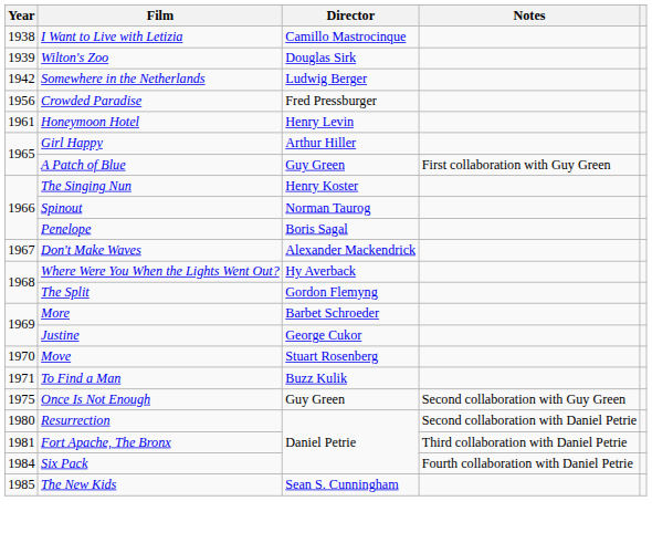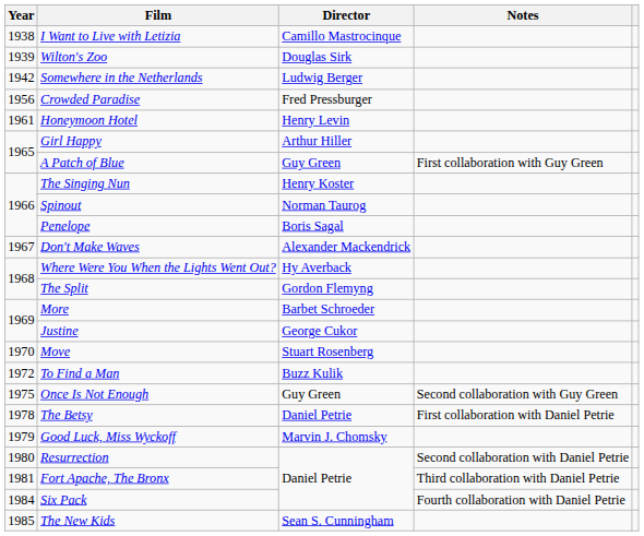 <table class="wikitable">
 <tr>
 <th>Year</th>
 <th>Film</th>
 <th>Director</th>
 <th>Notes</th>
 <th></th>
 </tr>
 <tr>
 <td>1938</td>
 <td><em><a href='#'>I Want to Live with Letizia</a></em></td>
 <td><a href='#'>Camillo Mastrocinque</a></td>
 <td></td>
 <td></td>
 </tr>
 <tr>
 <td>1939</td>
 <td><em><a href='#'>Wilton's Zoo</a></em></td>
 <td><a href='#'>Douglas Sirk</a></td>
 <td></td>
 <td></td>
 </tr>
 <tr>
 <td>1942</td>
 <td><em><a href='#'>Somewhere in the Netherlands</a></em></td>
 <td><a href='#'>Ludwig Berger</a></td>
 <td></td>
 <td></td>
 </tr>
 <tr>
 <td>1956</td>
 <td><em><a href='#'>Crowded Paradise</a></em></td>
 <td>Fred Pressburger</td>
 <td></td>
 <td></td>
 </tr>
 <tr>
 <td>1961</td>
 <td><em><a href='#'>Honeymoon Hotel</a></em></td>
 <td><a href='#'>Henry Levin</a></td>
 <td></td>
 <td></td>
 </tr>
 <tr>
 <td rowspan=2>1965</td>
 <td><em><a href='#'>Girl Happy</a></em></td>
 <td><a href='#'>Arthur Hiller</a></td>
 <td></td>
 <td></td>
 </tr>
 <tr>
 <td><em><a href='#'>A Patch of Blue</a></em></td>
 <td><a href='#'>Guy Green</a></td>
 <td>First collaboration with Guy Green</td>
 <td></td>
 </tr>
 <tr>
 <td rowspan=3>1966</td>
 <td><em><a href='#'>The Singing Nun</a></em></td>
 <td><a href='#'>Henry Koster</a></td>
 <td></td>
 <td></td>
 </tr>
 <tr>
 <td><em><a href='#'>Spinout</a></em></td>
 <td><a href='#'>Norman Taurog</a></td>
 <td></td>
 <td></td>
 </tr>
 <tr>
 <td><em><a href='#'>Penelope</a></em></td>
 <td><a href='#'>Boris Sagal</a></td>
 <td></td>
 <td></td>
 </tr>
 <tr>
 <td>1967</td>
 <td><em><a href='#'>Don't Make Waves</a></em></td>
 <td><a href='#'>Alexander Mackendrick</a></td>
 <td></td>
 <td></td>
 </tr>
 <tr>
 <td rowspan=2>1968</td>
 <td><em><a href='#'>Where Were You When the Lights Went Out?</a></em></td>
 <td><a href='#'>Hy Averback</a></td>
 <td></td>
 <td></td>
 </tr>
 <tr>
 <td><em><a href='#'>The Split</a></em></td>
 <td><a href='#'>Gordon Flemyng</a></td>
 <td></td>
 <td></td>
 </tr>
 <tr>
 <td rowspan=2>1969</td>
 <td><em><a href='#'>More</a></em></td>
 <td><a href='#'>Barbet Schroeder</a></td>
 <td></td>
 <td></td>
 </tr>
 <tr>
 <td><em><a href='#'>Justine</a></em></td>
 <td><a href='#'>George Cukor</a></td>
 <td></td>
 <td></td>
 </tr>
 <tr>
 <td>1970</td>
 <td><em><a href='#'>Move</a></em></td>
 <td><a href='#'>Stuart Rosenberg</a></td>
 <td></td>
 <td></td>
 </tr>
 <tr>
-<td>1971</td>
+<td>1972</td>
 <td><em><a href='#'>To Find a Man</a></em></td>
 <td><a href='#'>Buzz Kulik</a></td>
 <td></td>
 <td></td>
 </tr>
 <tr>
 <td>1975</td>
 <td><em><a href='#'>Once Is Not Enough</a></em></td>
 <td>Guy Green</td>
 <td>Second collaboration with Guy Green</td>
+<td></td>
+</tr>
+<tr>
+<td>1978</td>
+<td><em><a href='#'>The Betsy</a></em></td>
+<td><a href='#'>Daniel Petrie</a></td>
+<td>First collaboration with Daniel Petrie</td>
+<td></td>
+</tr>
+<tr>
+<td>1979</td>
+<td><em><a href='#'>Good Luck, Miss Wyckoff</a></em></td>
+<td><a href='#'>Marvin J. Chomsky</a></td>
+<td></td>
 <td></td>
 </tr>
 <tr>
 <td>1980</td>
 <td><em><a href='#'>Resurrection</a></em></td>
 <td rowspan=3>Daniel Petrie</td>
 <td>Second collaboration with Daniel Petrie</td>
 <td></td>
 </tr>
 <tr>
 <td>1981</td>
 <td><em><a href='#'>Fort Apache, The Bronx</a></em></td>
 <td>Third collaboration with Daniel Petrie</td>
 <td></td>
 </tr>
 <tr>
 <td>1984</td>
 <td><em><a href='#'>Six Pack</a></em></td>
 <td>Fourth collaboration with Daniel Petrie</td>
 <td></td>
 </tr>
 <tr>
 <td>1985</td>
 <td><em><a href='#'>The New Kids</a></em></td>
 <td><a href='#'>Sean S. Cunningham</a></td>
 <td></td>
 <td></td>
 </tr>
 </table>
